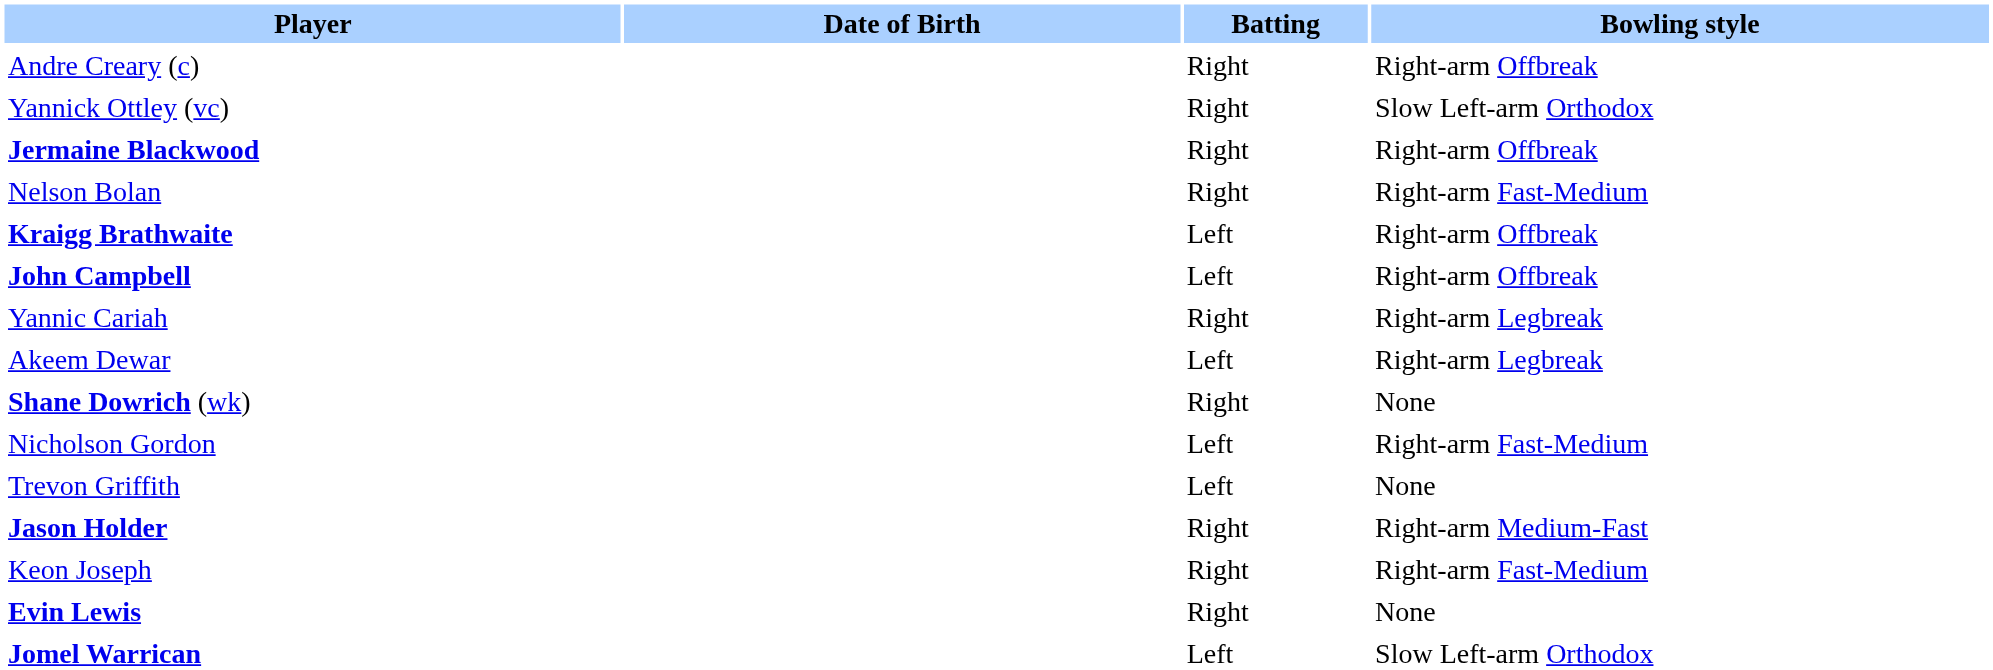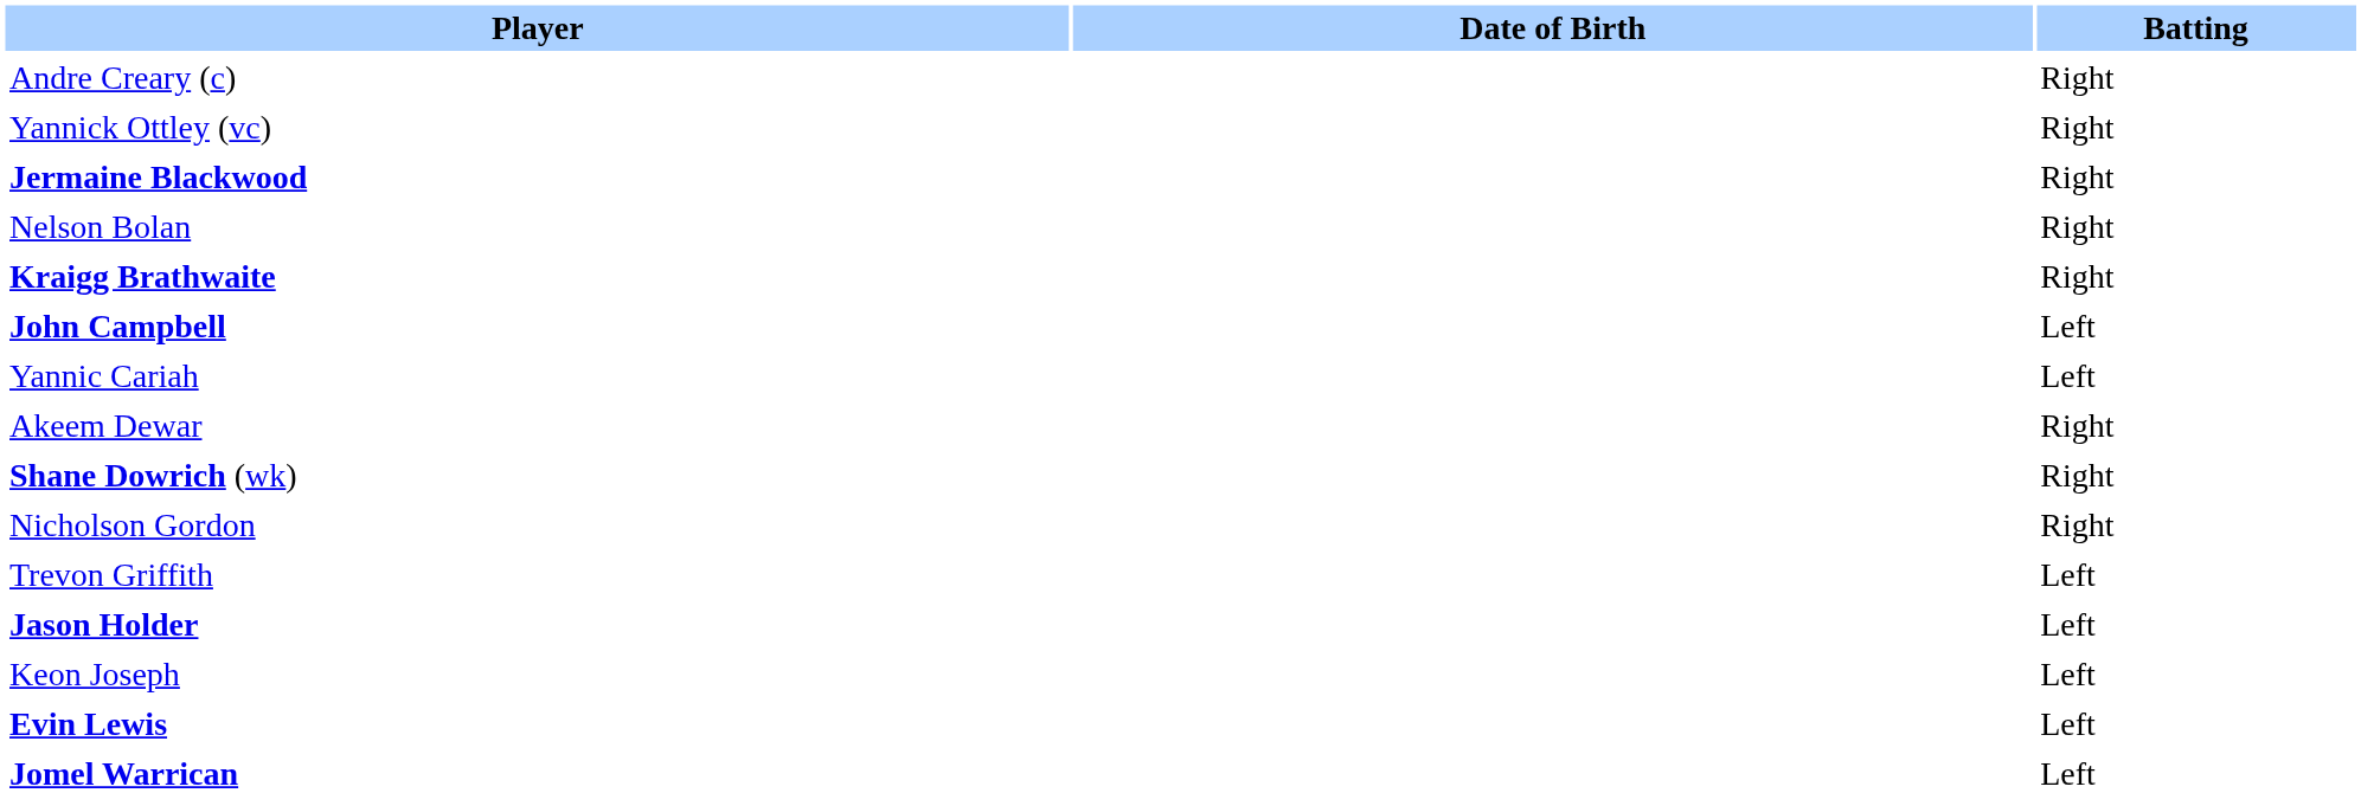 <table border="0" cellspacing="2" cellpadding="2" width="90%">
 <tr bgcolor=AAD0FF>
 <th width=20%>Player</th>
 <th width=18%>Date of Birth</th>
 <th width=6%>Batting</th>
-<th width=20%>Bowling style</th>
 </tr>
 <tr>
 <td><a href='#'>Andre Creary</a> (<a href='#'>c</a>)</td>
 <td></td>
 <td>Right</td>
-<td>Right-arm <a href='#'>Offbreak</a></td>
 </tr>
 <tr>
 <td><a href='#'>Yannick Ottley</a> (<a href='#'>vc</a>)</td>
 <td></td>
 <td>Right</td>
-<td>Slow Left-arm <a href='#'>Orthodox</a></td>
 </tr>
 <tr>
 <td><strong><a href='#'>Jermaine Blackwood</a></strong></td>
 <td></td>
 <td>Right</td>
-<td>Right-arm <a href='#'>Offbreak</a></td>
 </tr>
 <tr>
 <td><a href='#'>Nelson Bolan</a></td>
 <td></td>
 <td>Right</td>
-<td>Right-arm <a href='#'>Fast-Medium</a></td>
 </tr>
 <tr>
 <td><strong><a href='#'>Kraigg Brathwaite</a></strong></td>
 <td></td>
-<td>Left</td>
-<td>Right-arm <a href='#'>Offbreak</a></td>
+<td>Right</td>
 </tr>
 <tr>
 <td><strong><a href='#'>John Campbell</a></strong></td>
 <td></td>
 <td>Left</td>
-<td>Right-arm <a href='#'>Offbreak</a></td>
 </tr>
 <tr>
 <td><a href='#'>Yannic Cariah</a></td>
 <td></td>
-<td>Right</td>
-<td>Right-arm <a href='#'>Legbreak</a></td>
+<td>Left</td>
 </tr>
 <tr>
 <td><a href='#'>Akeem Dewar</a></td>
 <td></td>
-<td>Left</td>
-<td>Right-arm <a href='#'>Legbreak</a></td>
+<td>Right</td>
 </tr>
 <tr>
 <td><strong><a href='#'>Shane Dowrich</a></strong> (<a href='#'>wk</a>)</td>
 <td></td>
 <td>Right</td>
-<td>None</td>
 </tr>
 <tr>
 <td><a href='#'>Nicholson Gordon</a></td>
 <td></td>
-<td>Left</td>
-<td>Right-arm <a href='#'>Fast-Medium</a></td>
+<td>Right</td>
 </tr>
 <tr>
 <td><a href='#'>Trevon Griffith</a></td>
 <td></td>
 <td>Left</td>
-<td>None</td>
 </tr>
 <tr>
 <td><strong><a href='#'>Jason Holder</a></strong></td>
 <td></td>
-<td>Right</td>
-<td>Right-arm <a href='#'>Medium-Fast</a></td>
+<td>Left</td>
 </tr>
 <tr>
 <td><a href='#'>Keon Joseph</a></td>
 <td></td>
-<td>Right</td>
-<td>Right-arm <a href='#'>Fast-Medium</a></td>
+<td>Left</td>
 </tr>
 <tr>
 <td><strong><a href='#'>Evin Lewis</a></strong></td>
 <td></td>
-<td>Right</td>
-<td>None</td>
+<td>Left</td>
 </tr>
 <tr>
 <td><strong><a href='#'>Jomel Warrican</a></strong></td>
 <td></td>
 <td>Left</td>
-<td>Slow Left-arm <a href='#'>Orthodox</a></td>
 </tr>
 </table>
